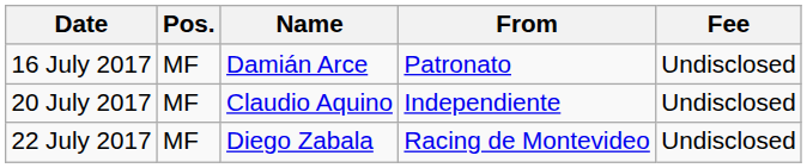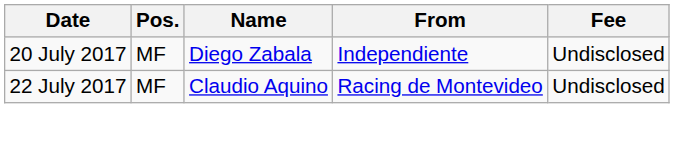 <table class="wikitable">
 <tr>
 <th>Date</th>
 <th>Pos.</th>
 <th>Name</th>
 <th>From</th>
 <th>Fee</th>
 </tr>
 <tr>
-<td>16 July 2017</td>
-<td>MF</td>
-<td> <a href='#'>Damián Arce</a></td>
-<td> <a href='#'>Patronato</a></td>
-<td>Undisclosed</td>
-</tr>
-<tr>
 <td>20 July 2017</td>
 <td>MF</td>
-<td> <a href='#'>Claudio Aquino</a></td>
+<td> <a href='#'>Diego Zabala</a></td>
 <td> <a href='#'>Independiente</a></td>
 <td>Undisclosed</td>
 </tr>
 <tr>
 <td>22 July 2017</td>
 <td>MF</td>
-<td> <a href='#'>Diego Zabala</a></td>
+<td> <a href='#'>Claudio Aquino</a></td>
 <td> <a href='#'>Racing de Montevideo</a></td>
 <td>Undisclosed</td>
 </tr>
 </table>
